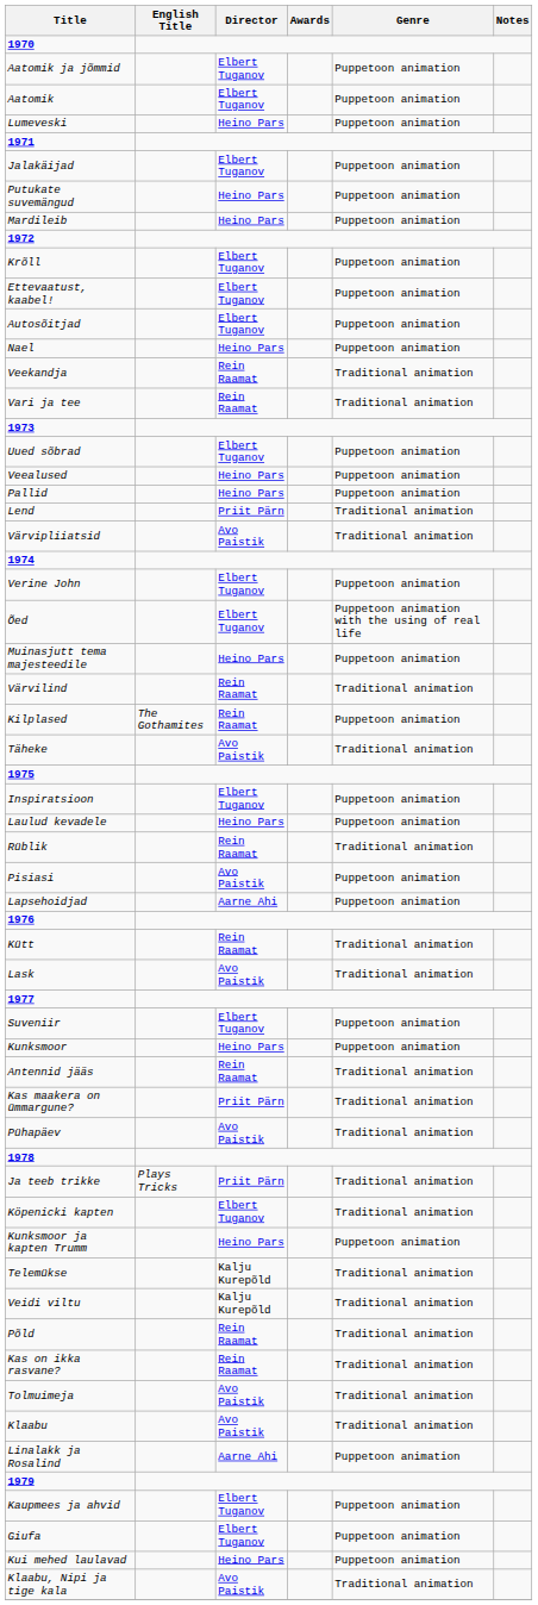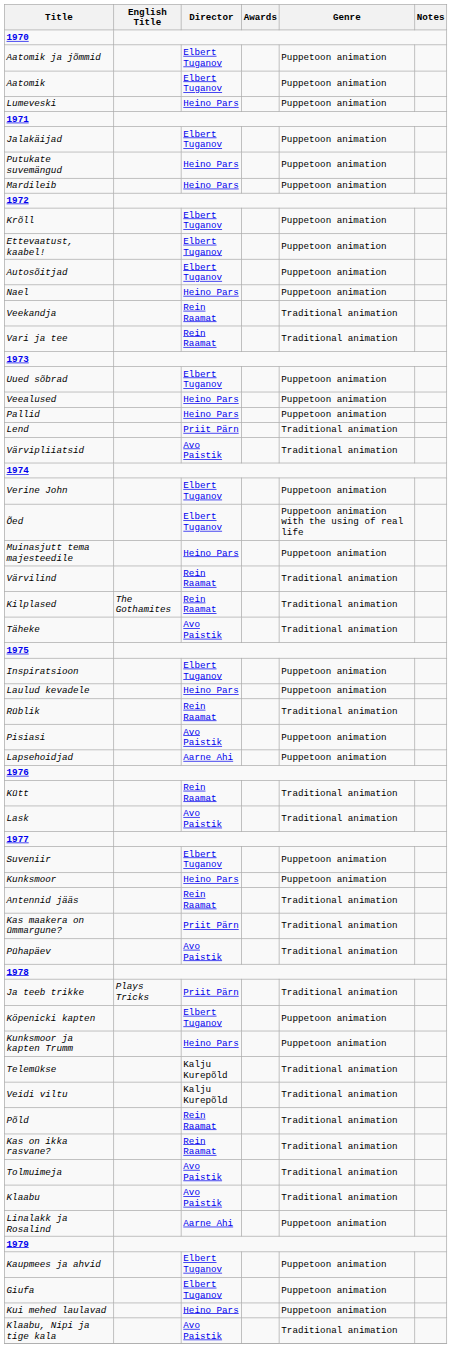 <table class="wikitable" width= "100%">
 <tr>
 <th>Title</th>
 <th>English Title</th>
 <th>Director</th>
 <th>Awards</th>
 <th>Genre</th>
 <th>Notes</th>
 </tr>
 <tr>
 <td><strong><a href='#'>1970</a></strong></td>
 </tr>
 <tr>
 <td><em>Aatomik ja jõmmid</em></td>
 <td></td>
 <td><a href='#'>Elbert Tuganov</a></td>
 <td></td>
 <td>Puppetoon animation</td>
 <td></td>
 </tr>
 <tr>
 <td><em>Aatomik</em></td>
 <td></td>
 <td><a href='#'>Elbert Tuganov</a></td>
 <td></td>
 <td>Puppetoon animation</td>
 <td></td>
 </tr>
 <tr>
 <td><em>Lumeveski</em></td>
 <td></td>
 <td><a href='#'>Heino Pars</a></td>
 <td></td>
 <td>Puppetoon animation</td>
 <td></td>
 </tr>
 <tr>
 <td><strong><a href='#'>1971</a></strong></td>
 </tr>
 <tr>
 <td><em>Jalakäijad</em></td>
 <td></td>
 <td><a href='#'>Elbert Tuganov</a></td>
 <td></td>
 <td>Puppetoon animation</td>
 <td></td>
 </tr>
 <tr>
 <td><em>Putukate suvemängud</em></td>
 <td></td>
 <td><a href='#'>Heino Pars</a></td>
 <td></td>
 <td>Puppetoon animation</td>
 <td></td>
 </tr>
 <tr>
 <td><em>Mardileib</em></td>
 <td></td>
 <td><a href='#'>Heino Pars</a></td>
 <td></td>
 <td>Puppetoon animation</td>
 <td></td>
 </tr>
 <tr>
 <td><strong><a href='#'>1972</a></strong></td>
 </tr>
 <tr>
 <td><em>Krõll</em></td>
 <td></td>
 <td><a href='#'>Elbert Tuganov</a></td>
 <td></td>
 <td>Puppetoon animation</td>
 <td></td>
 </tr>
 <tr>
 <td><em>Ettevaatust, kaabel!</em></td>
 <td></td>
 <td><a href='#'>Elbert Tuganov</a></td>
 <td></td>
 <td>Puppetoon animation</td>
 <td></td>
 </tr>
 <tr>
 <td><em>Autosõitjad</em></td>
 <td></td>
 <td><a href='#'>Elbert Tuganov</a></td>
 <td></td>
 <td>Puppetoon animation</td>
 <td></td>
 </tr>
 <tr>
 <td><em>Nael</em></td>
 <td></td>
 <td><a href='#'>Heino Pars</a></td>
 <td></td>
 <td>Puppetoon animation</td>
 <td></td>
 </tr>
 <tr>
 <td><em>Veekandja</em></td>
 <td></td>
 <td><a href='#'>Rein Raamat</a></td>
 <td></td>
 <td>Traditional animation</td>
 <td></td>
 </tr>
 <tr>
 <td><em>Vari ja tee</em></td>
 <td></td>
 <td><a href='#'>Rein Raamat</a></td>
 <td></td>
 <td>Traditional animation</td>
 <td></td>
 </tr>
 <tr>
 <td><strong><a href='#'>1973</a></strong></td>
 </tr>
 <tr>
 <td><em>Uued sõbrad</em></td>
 <td></td>
 <td><a href='#'>Elbert Tuganov</a></td>
 <td></td>
 <td>Puppetoon animation</td>
 <td></td>
 </tr>
 <tr>
 <td><em>Veealused</em></td>
 <td></td>
 <td><a href='#'>Heino Pars</a></td>
 <td></td>
 <td>Puppetoon animation</td>
 <td></td>
 </tr>
 <tr>
 <td><em>Pallid</em></td>
 <td></td>
 <td><a href='#'>Heino Pars</a></td>
 <td></td>
 <td>Puppetoon animation</td>
 <td></td>
 </tr>
 <tr>
 <td><em>Lend</em></td>
 <td></td>
 <td><a href='#'>Priit Pärn</a></td>
 <td></td>
 <td>Traditional animation</td>
 <td></td>
 </tr>
 <tr>
 <td><em>Värvipliiatsid</em></td>
 <td></td>
 <td><a href='#'>Avo Paistik</a></td>
 <td></td>
 <td>Traditional animation</td>
 <td></td>
 </tr>
 <tr>
 <td><strong><a href='#'>1974</a></strong></td>
 </tr>
 <tr>
 <td><em>Verine John</em></td>
 <td></td>
 <td><a href='#'>Elbert Tuganov</a></td>
 <td></td>
 <td>Puppetoon animation</td>
 <td></td>
 </tr>
 <tr>
 <td><em>Õed</em></td>
 <td></td>
 <td><a href='#'>Elbert Tuganov</a></td>
 <td></td>
 <td>Puppetoon animation with the using of real life</td>
 <td></td>
 </tr>
 <tr>
 <td><em>Muinasjutt tema majesteedile</em></td>
 <td></td>
 <td><a href='#'>Heino Pars</a></td>
 <td></td>
 <td>Puppetoon animation</td>
 <td></td>
 </tr>
 <tr>
 <td><em>Värvilind</em></td>
 <td></td>
 <td><a href='#'>Rein Raamat</a></td>
 <td></td>
 <td>Traditional animation</td>
 <td></td>
 </tr>
 <tr>
 <td><em>Kilplased</em></td>
 <td><em>The Gothamites</em></td>
 <td><a href='#'>Rein Raamat</a></td>
 <td></td>
-<td>Puppetoon animation</td>
+<td>Traditional animation</td>
 <td></td>
 </tr>
 <tr>
 <td><em>Täheke</em></td>
 <td></td>
 <td><a href='#'>Avo Paistik</a></td>
 <td></td>
 <td>Traditional animation</td>
 <td></td>
 </tr>
 <tr>
 <td><strong><a href='#'>1975</a></strong></td>
 </tr>
 <tr>
 <td><em>Inspiratsioon</em></td>
 <td></td>
 <td><a href='#'>Elbert Tuganov</a></td>
 <td></td>
 <td>Puppetoon animation</td>
 <td></td>
 </tr>
 <tr>
 <td><em>Laulud kevadele</em></td>
 <td></td>
 <td><a href='#'>Heino Pars</a></td>
 <td></td>
 <td>Puppetoon animation</td>
 <td></td>
 </tr>
 <tr>
 <td><em>Rüblik</em></td>
 <td></td>
 <td><a href='#'>Rein Raamat</a></td>
 <td></td>
 <td>Traditional animation</td>
 <td></td>
 </tr>
 <tr>
 <td><em>Pisiasi</em></td>
 <td></td>
 <td><a href='#'>Avo Paistik</a></td>
 <td></td>
 <td>Puppetoon animation</td>
 <td></td>
 </tr>
 <tr>
 <td><em>Lapsehoidjad</em></td>
 <td></td>
 <td><a href='#'>Aarne Ahi</a></td>
 <td></td>
 <td>Puppetoon animation</td>
 <td></td>
 </tr>
 <tr>
 <td><strong><a href='#'>1976</a></strong></td>
 </tr>
 <tr>
 <td><em>Kütt</em></td>
 <td></td>
 <td><a href='#'>Rein Raamat</a></td>
 <td></td>
 <td>Traditional animation</td>
 <td></td>
 </tr>
 <tr>
 <td><em>Lask</em></td>
 <td></td>
 <td><a href='#'>Avo Paistik</a></td>
 <td></td>
 <td>Traditional animation</td>
 <td></td>
 </tr>
 <tr>
 <td><strong><a href='#'>1977</a></strong></td>
 </tr>
 <tr>
 <td><em>Suveniir</em></td>
 <td></td>
 <td><a href='#'>Elbert Tuganov</a></td>
 <td></td>
 <td>Puppetoon animation</td>
 <td></td>
 </tr>
 <tr>
 <td><em>Kunksmoor</em></td>
 <td></td>
 <td><a href='#'>Heino Pars</a></td>
 <td></td>
 <td>Puppetoon animation</td>
 <td></td>
 </tr>
 <tr>
 <td><em>Antennid jääs</em></td>
 <td></td>
 <td><a href='#'>Rein Raamat</a></td>
 <td></td>
 <td>Traditional animation</td>
 <td></td>
 </tr>
 <tr>
 <td><em>Kas maakera on ümmargune?</em></td>
 <td></td>
 <td><a href='#'>Priit Pärn</a></td>
 <td></td>
 <td>Traditional animation</td>
 <td></td>
 </tr>
 <tr>
 <td><em>Pühapäev</em></td>
 <td></td>
 <td><a href='#'>Avo Paistik</a></td>
 <td></td>
 <td>Traditional animation</td>
 <td></td>
 </tr>
 <tr>
 <td><strong><a href='#'>1978</a></strong></td>
 </tr>
 <tr>
 <td><em>Ja teeb trikke</em></td>
 <td><em>Plays Tricks</em></td>
 <td><a href='#'>Priit Pärn</a></td>
 <td></td>
 <td>Traditional animation</td>
 <td></td>
 </tr>
 <tr>
 <td><em>Köpenicki kapten</em></td>
 <td></td>
 <td><a href='#'>Elbert Tuganov</a></td>
 <td></td>
-<td>Traditional animation</td>
+<td>Puppetoon animation</td>
 <td></td>
 </tr>
 <tr>
 <td><em>Kunksmoor ja kapten Trumm</em></td>
 <td></td>
 <td><a href='#'>Heino Pars</a></td>
 <td></td>
 <td>Puppetoon animation</td>
 <td></td>
 </tr>
 <tr>
 <td><em>Telemükse</em></td>
 <td></td>
 <td>Kalju Kurepõld</td>
 <td></td>
 <td>Traditional animation</td>
 <td></td>
 </tr>
 <tr>
 <td><em>Veidi viltu</em></td>
 <td></td>
 <td>Kalju Kurepõld</td>
 <td></td>
 <td>Traditional animation</td>
 <td></td>
 </tr>
 <tr>
 <td><em>Põld</em></td>
 <td></td>
 <td><a href='#'>Rein Raamat</a></td>
 <td></td>
 <td>Traditional animation</td>
 <td></td>
 </tr>
 <tr>
 <td><em>Kas on ikka rasvane?</em></td>
 <td></td>
 <td><a href='#'>Rein Raamat</a></td>
 <td></td>
 <td>Traditional animation</td>
 <td></td>
 </tr>
 <tr>
 <td><em>Tolmuimeja</em></td>
 <td></td>
 <td><a href='#'>Avo Paistik</a></td>
 <td></td>
 <td>Traditional animation</td>
 <td></td>
 </tr>
 <tr>
 <td><em>Klaabu</em></td>
 <td></td>
 <td><a href='#'>Avo Paistik</a></td>
 <td></td>
 <td>Traditional animation</td>
 <td></td>
 </tr>
 <tr>
 <td><em>Linalakk ja Rosalind</em></td>
 <td></td>
 <td><a href='#'>Aarne Ahi</a></td>
 <td></td>
 <td>Puppetoon animation</td>
 <td></td>
 </tr>
 <tr>
 <td><strong><a href='#'>1979</a></strong></td>
 </tr>
 <tr>
 <td><em>Kaupmees ja ahvid</em></td>
 <td></td>
 <td><a href='#'>Elbert Tuganov</a></td>
 <td></td>
 <td>Puppetoon animation</td>
 <td></td>
 </tr>
 <tr>
 <td><em>Giufa</em></td>
 <td></td>
 <td><a href='#'>Elbert Tuganov</a></td>
 <td></td>
 <td>Puppetoon animation</td>
 <td></td>
 </tr>
 <tr>
 <td><em>Kui mehed laulavad</em></td>
 <td></td>
 <td><a href='#'>Heino Pars</a></td>
 <td></td>
 <td>Puppetoon animation</td>
 <td></td>
 </tr>
 <tr>
 <td><em>Klaabu, Nipi ja tige kala</em></td>
 <td></td>
 <td><a href='#'>Avo Paistik</a></td>
 <td></td>
 <td>Traditional animation</td>
 <td></td>
 </tr>
 <tr>
 </tr>
 </table>
